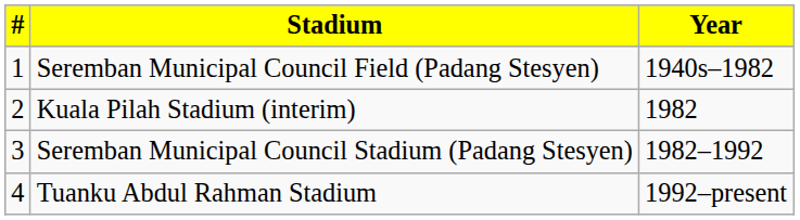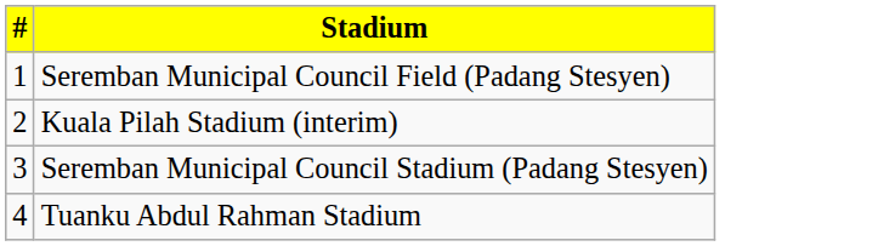 <table class="wikitable sortable">
 <tr>
 <th style="background:Yellow; color:Black;">#</th>
 <th style="background:Yellow; color:Black;">Stadium</th>
-<th style="background:Yellow; color:Black;">Year</th>
 </tr>
 <tr>
 <td align="middle">1</td>
 <td>Seremban Municipal Council Field (Padang Stesyen)</td>
-<td>1940s–1982</td>
 </tr>
 <tr>
 <td align="middle">2</td>
 <td>Kuala Pilah Stadium (interim)</td>
-<td>1982</td>
 </tr>
 <tr>
 <td align="middle">3</td>
 <td>Seremban Municipal Council Stadium (Padang Stesyen)</td>
-<td>1982–1992</td>
 </tr>
 <tr>
 <td align="middle">4</td>
 <td>Tuanku Abdul Rahman Stadium</td>
-<td>1992–present</td>
 </tr>
 </table>
